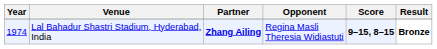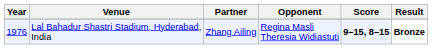 <table class="sortable wikitable" style="font-size:90%;">
 <tr>
 <th>Year</th>
 <th>Venue</th>
 <th>Partner</th>
 <th>Opponent</th>
 <th>Score</th>
 <th>Result</th>
 </tr>
 <tr>
 </tr>
 <tr style="background:#ECF2FF">
-<td align="center"><a href='#'>1974</a></td>
+<td align="center"><a href='#'>1976</a></td>
 <td align="left"><a href='#'>Lal Bahadur Shastri Stadium, Hyderabad</a>, <br> India</td>
-<td align="left"><strong> <a href='#'>Zhang Ailing</a></strong></td>
+<td align="left"> <a href='#'>Zhang Ailing</a></td>
 <td align="left"> <a href='#'>Regina Masli</a> <br>  <a href='#'>Theresia Widiastuti</a></td>
 <td align="left"><strong>9–15, 8–15</strong></td>
 <td style="text-align:left; background:white"> <strong>Bronze</strong></td>
 </tr>
 </table>
